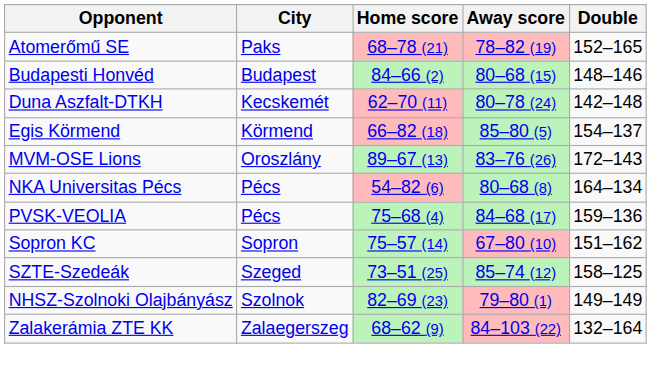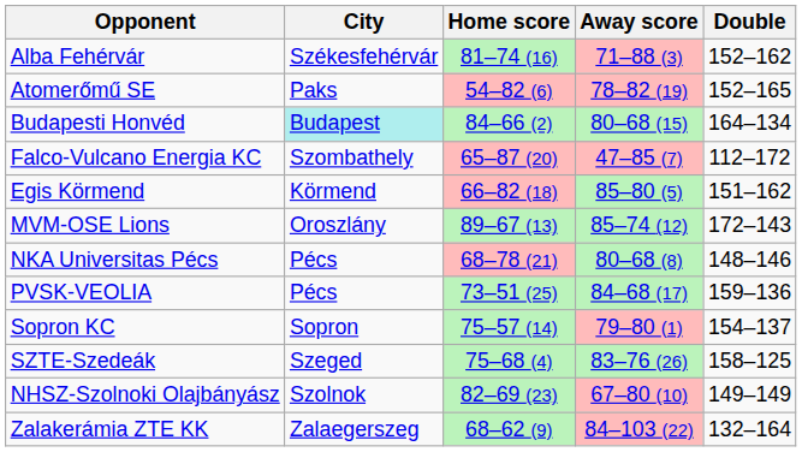 <table class="wikitable sortable sticky-header zebra" style="text-align:center; font-size:100%;">
 <tr>
 <th>Opponent</th>
 <th>City</th>
 <th>Home score</th>
 <th>Away score</th>
 <th>Double</th>
 </tr>
 <tr>
+<td align="left"><a href='#'>Alba Fehérvár</a></td>
+<td align="left"><a href='#'>Székesfehérvár</a></td>
+<td bgcolor=BBF3BB><a href='#'>81–74 <small>(16)</small></a></td>
+<td bgcolor=FFBBBB><a href='#'>71–88 <small>(3)</small></a></td>
+<td>152–162</td>
+</tr>
+<tr>
 <td align="left"><a href='#'>Atomerőmű SE</a></td>
 <td align="left"><a href='#'>Paks</a></td>
-<td bgcolor=FFBBBB><a href='#'>68–78 <small>(21)</small></a></td>
+<td bgcolor=FFBBBB><a href='#'>54–82 <small>(6)</small></a></td>
 <td bgcolor=FFBBBB><a href='#'>78–82 <small>(19)</small></a></td>
 <td>152–165</td>
 </tr>
 <tr>
 <td align="left"><a href='#'>Budapesti Honvéd</a></td>
-<td align="left"><a href='#'>Budapest</a></td>
+<td align="left" style="background: paleturquoise;"><a href='#'>Budapest</a></td>
 <td bgcolor=BBF3BB><a href='#'>84–66 <small>(2)</small></a></td>
 <td bgcolor=BBF3BB><a href='#'>80–68 <small>(15)</small></a></td>
-<td>148–146</td>
+<td>164–134</td>
 </tr>
 <tr>
-<td align="left"><a href='#'>Duna Aszfalt-DTKH</a></td>
-<td align="left"><a href='#'>Kecskemét</a></td>
-<td bgcolor=FFBBBB><a href='#'>62–70 <small>(11)</small></a></td>
-<td bgcolor=BBF3BB><a href='#'>80–78 <small>(24)</small></a></td>
-<td>142–148</td>
+<td align="left"><a href='#'>Falco-Vulcano Energia KC</a></td>
+<td align="left"><a href='#'>Szombathely</a></td>
+<td bgcolor=FFBBBB><a href='#'>65–87 <small>(20)</small></a></td>
+<td bgcolor=FFBBBB><a href='#'>47–85 <small>(7)</small></a></td>
+<td>112–172</td>
 </tr>
 <tr>
 <td align="left"><a href='#'>Egis Körmend</a></td>
 <td align="left"><a href='#'>Körmend</a></td>
 <td bgcolor=FFBBBB><a href='#'>66–82 <small>(18)</small></a></td>
 <td bgcolor=BBF3BB><a href='#'>85–80 <small>(5)</small></a></td>
-<td>154–137</td>
+<td>151–162</td>
 </tr>
 <tr>
 <td align="left"><a href='#'>MVM-OSE Lions</a></td>
 <td align="left"><a href='#'>Oroszlány</a></td>
 <td bgcolor=BBF3BB><a href='#'>89–67 <small>(13)</small></a></td>
-<td bgcolor=BBF3BB><a href='#'>83–76 <small>(26)</small></a></td>
+<td bgcolor=BBF3BB><a href='#'>85–74 <small>(12)</small></a></td>
 <td>172–143</td>
 </tr>
 <tr>
 <td align="left"><a href='#'>NKA Universitas Pécs</a></td>
 <td align="left"><a href='#'>Pécs</a></td>
-<td bgcolor=FFBBBB><a href='#'>54–82 <small>(6)</small></a></td>
+<td bgcolor=FFBBBB><a href='#'>68–78 <small>(21)</small></a></td>
 <td bgcolor=BBF3BB><a href='#'>80–68 <small>(8)</small></a></td>
-<td>164–134</td>
+<td>148–146</td>
 </tr>
 <tr>
 <td align="left"><a href='#'>PVSK-VEOLIA</a></td>
 <td align="left"><a href='#'>Pécs</a></td>
-<td bgcolor=BBF3BB><a href='#'>75–68 <small>(4)</small></a></td>
+<td bgcolor=BBF3BB><a href='#'>73–51 <small>(25)</small></a></td>
 <td bgcolor=BBF3BB><a href='#'>84–68 <small>(17)</small></a></td>
 <td>159–136</td>
 </tr>
 <tr>
 <td align="left"><a href='#'>Sopron KC</a></td>
 <td align="left"><a href='#'>Sopron</a></td>
 <td bgcolor=BBF3BB><a href='#'>75–57 <small>(14)</small></a></td>
-<td bgcolor=FFBBBB><a href='#'>67–80 <small>(10)</small></a></td>
-<td>151–162</td>
+<td bgcolor=FFBBBB><a href='#'>79–80 <small>(1)</small></a></td>
+<td>154–137</td>
 </tr>
 <tr>
 <td align="left"><a href='#'>SZTE-Szedeák</a></td>
 <td align="left"><a href='#'>Szeged</a></td>
-<td bgcolor=BBF3BB><a href='#'>73–51 <small>(25)</small></a></td>
-<td bgcolor=BBF3BB><a href='#'>85–74 <small>(12)</small></a></td>
+<td bgcolor=BBF3BB><a href='#'>75–68 <small>(4)</small></a></td>
+<td bgcolor=BBF3BB><a href='#'>83–76 <small>(26)</small></a></td>
 <td>158–125</td>
 </tr>
 <tr>
 <td align="left"><a href='#'>NHSZ-Szolnoki Olajbányász</a></td>
 <td align="left"><a href='#'>Szolnok</a></td>
 <td bgcolor=BBF3BB><a href='#'>82–69 <small>(23)</small></a></td>
-<td bgcolor=FFBBBB><a href='#'>79–80 <small>(1)</small></a></td>
+<td bgcolor=FFBBBB><a href='#'>67–80 <small>(10)</small></a></td>
 <td>149–149</td>
 </tr>
 <tr>
 <td align="left"><a href='#'>Zalakerámia ZTE KK</a></td>
 <td align="left"><a href='#'>Zalaegerszeg</a></td>
 <td bgcolor=BBF3BB><a href='#'>68–62 <small>(9)</small></a></td>
 <td bgcolor=FFBBBB><a href='#'>84–103 <small>(22)</small></a></td>
 <td>132–164</td>
 </tr>
 </table>
